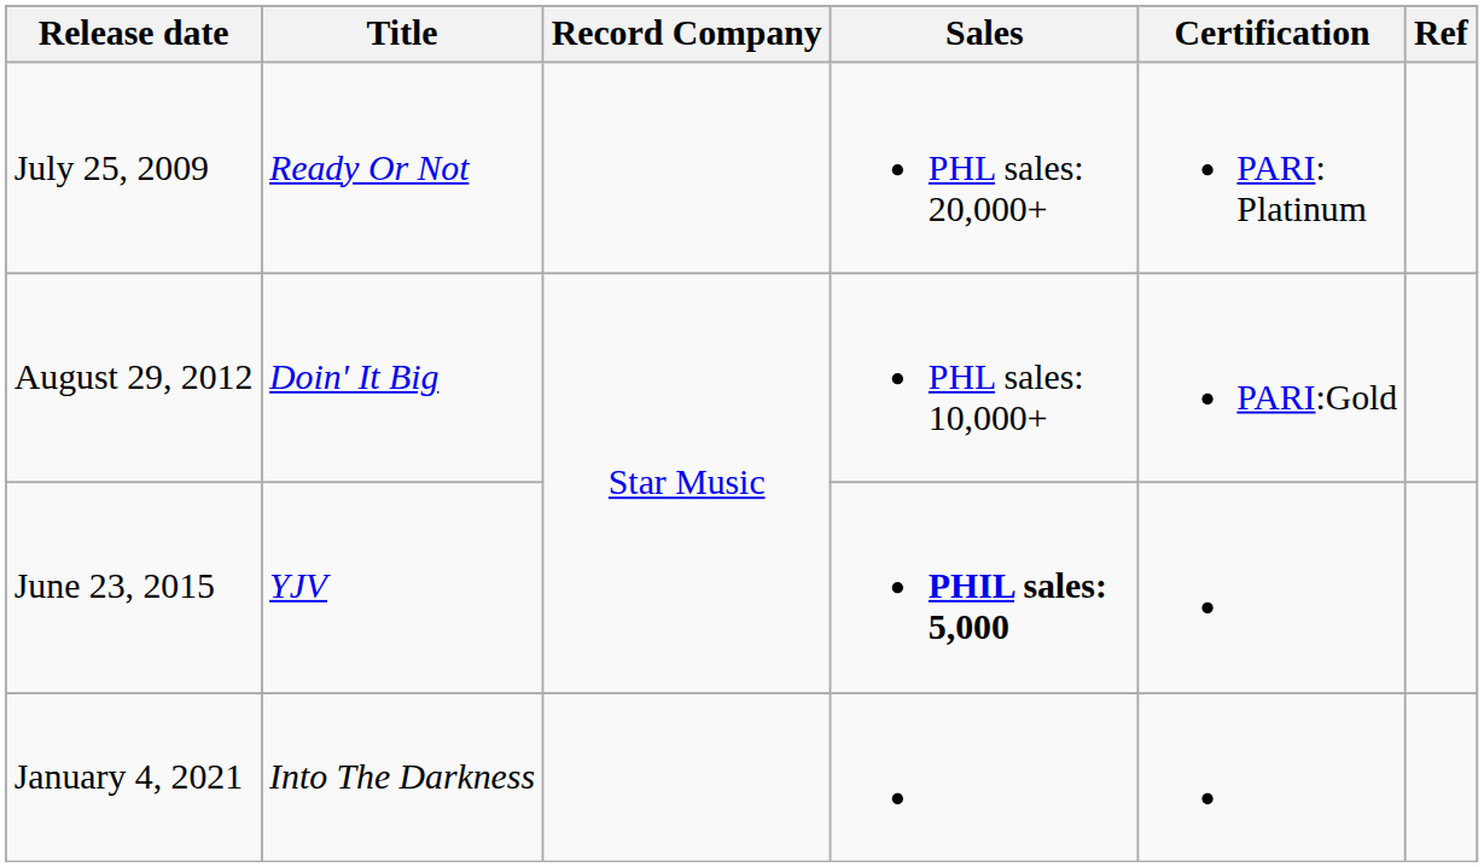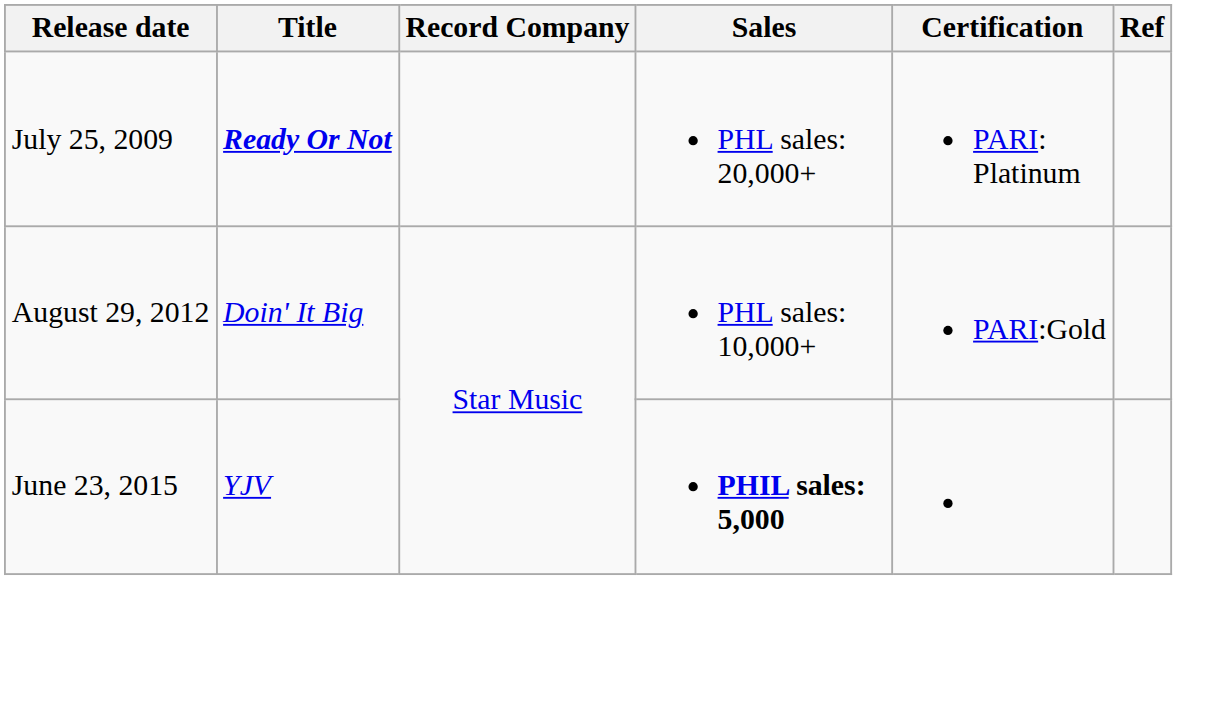 <table class="wikitable sortable">
 <tr>
 <th>Release date</th>
 <th class="unsortable">Title</th>
 <th class="unsortable">Record Company</th>
 <th width=130>Sales</th>
 <th width=100>Certification</th>
 <th class="unsortable">Ref</th>
 </tr>
 <tr>
 <td>July 25, 2009</td>
-<td><em><a href='#'>Ready Or Not</a></em></td>
+<td><strong><em><a href='#'>Ready Or Not</a></em></strong></td>
 <td></td>
 <td><br><ul><li><a href='#'>PHL</a> sales: 20,000+</li></ul></td>
 <td><br><ul><li><a href='#'>PARI</a>: Platinum</li></ul></td>
 <td></td>
 </tr>
 <tr>
 <td>August 29, 2012</td>
 <td><em><a href='#'>Doin' It Big</a></em></td>
 <td rowspan=2 style="text-align:center;"><a href='#'>Star Music</a></td>
 <td><br><ul><li><a href='#'>PHL</a> sales: 10,000+</li></ul></td>
 <td><br><ul><li><a href='#'>PARI</a>:Gold</li></ul></td>
 <td></td>
 </tr>
 <tr>
 <td>June 23, 2015</td>
 <td><em><a href='#'>YJV</a></em></td>
 <td><strong><br><ul><li><a href='#'>PHIL</a> sales: 5,000</li></ul></strong></td>
 <td><br><ul><li></li></ul></td>
 <td></td>
 </tr>
-<tr>
-<td>January 4, 2021</td>
-<td><em>Into The Darkness</em></td>
-<td></td>
-<td><br><ul><li></li></ul></td>
-<td><br><ul><li></li></ul></td>
-<td></td>
-</tr>
 </table>
